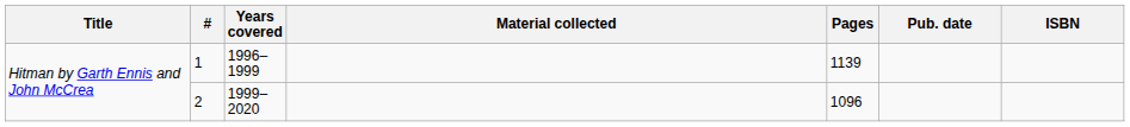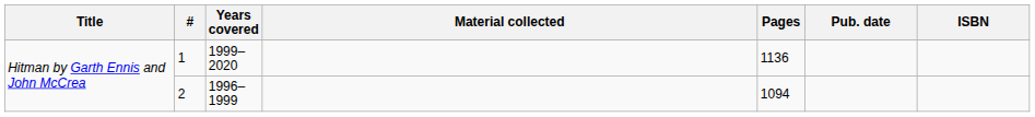 <table class="wikitable sortable" width=99%>
 <tr>
 <th width="200px">Title</th>
 <th class="unsortable" width="30px">#</th>
 <th width="60px">Years covered</th>
 <th class="unsortable">Material collected</th>
 <th width="50px">Pages</th>
 <th width="130px">Pub. date</th>
 <th class="unsortable" width="130px">ISBN</th>
 </tr>
 <tr>
 <td rowspan="2"><em>Hitman by <a href='#'>Garth Ennis</a> and <a href='#'>John McCrea</a></em></td>
 <td>1</td>
-<td>1996–1999</td>
+<td>1999–2020</td>
 <td></td>
-<td>1139</td>
+<td>1136</td>
 <td></td>
 <td></td>
 </tr>
 <tr>
 <td>2</td>
-<td>1999–2020</td>
+<td>1996–1999</td>
 <td></td>
-<td>1096</td>
+<td>1094</td>
 <td></td>
 <td></td>
 </tr>
 </table>
